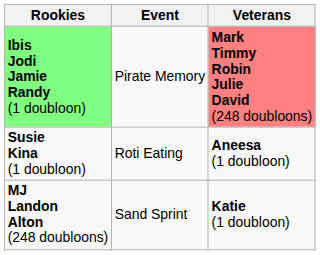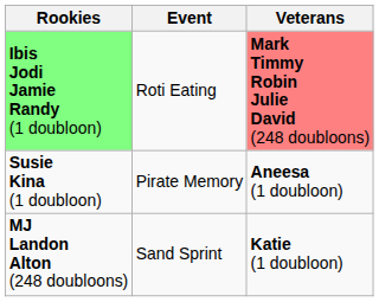 <table class="wikitable">
 <tr>
 <th>Rookies</th>
 <th>Event</th>
 <th>Veterans</th>
 </tr>
 <tr>
 <td bgcolor="#80ff80"><strong>Ibis</strong><br><strong>Jodi</strong><br><strong>Jamie</strong><br><strong>Randy</strong><br>(1 doubloon)</td>
-<td>Pirate Memory</td>
+<td>Roti Eating</td>
 <td bgcolor="#ff8080"><strong>Mark</strong><br><strong>Timmy</strong><br><strong>Robin</strong><br><strong>Julie </strong><br><strong>David</strong><br>(248 doubloons)</td>
 </tr>
 <tr>
 <td><strong>Susie</strong><br><strong>Kina</strong><br>(1 doubloon)</td>
-<td>Roti Eating</td>
+<td>Pirate Memory</td>
 <td><strong>Aneesa</strong><br>(1 doubloon)</td>
 </tr>
 <tr>
 <td><strong>MJ</strong><br><strong>Landon</strong><br><strong>Alton</strong><br>(248 doubloons)</td>
 <td>Sand Sprint</td>
 <td><strong>Katie</strong><br>(1 doubloon)</td>
 </tr>
 </table>
